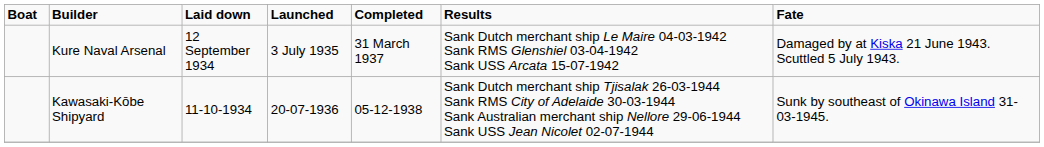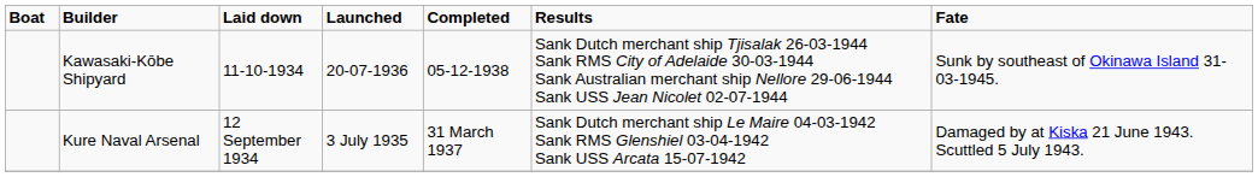 <table class="wikitable">
 <tr>
 <td width="3%"><strong>Boat</strong></td>
 <td width="10%"><strong>Builder</strong></td>
 <td width="5%"><strong>Laid down</strong></td>
 <td width="5%"><strong>Launched</strong></td>
 <td width="5%"><strong>Completed</strong></td>
 <td width="25%"><strong>Results</strong></td>
 <td width="20%"><strong>Fate</strong></td>
 </tr>
 <tr>
 <td></td>
+<td>Kawasaki-Kōbe Shipyard</td>
+<td>11-10-1934</td>
+<td>20-07-1936</td>
+<td>05-12-1938</td>
+<td>Sank Dutch merchant ship <em>Tjisalak</em> 26-03-1944<br>Sank RMS <em>City of Adelaide</em> 30-03-1944<br>Sank Australian merchant ship <em>Nellore</em> 29-06-1944<br>Sank USS <em>Jean Nicolet</em> 02-07-1944</td>
+<td>Sunk by  southeast of <a href='#'>Okinawa Island</a>  31-03-1945.</td>
+</tr>
+<tr>
+<td></td>
 <td>Kure Naval Arsenal</td>
 <td>12 September 1934</td>
 <td>3 July 1935</td>
 <td>31 March 1937</td>
 <td>Sank Dutch merchant ship <em>Le Maire</em> 04-03-1942<br>Sank RMS <em>Glenshiel</em> 03-04-1942<br>Sank USS <em>Arcata</em> 15-07-1942</td>
 <td>Damaged by  at <a href='#'>Kiska</a> 21 June 1943. Scuttled 5 July 1943.</td>
 </tr>
 <tr>
-<td></td>
-<td>Kawasaki-Kōbe Shipyard</td>
-<td>11-10-1934</td>
-<td>20-07-1936</td>
-<td>05-12-1938</td>
-<td>Sank Dutch merchant ship <em>Tjisalak</em> 26-03-1944<br>Sank RMS <em>City of Adelaide</em> 30-03-1944<br>Sank Australian merchant ship <em>Nellore</em> 29-06-1944<br>Sank USS <em>Jean Nicolet</em> 02-07-1944</td>
-<td>Sunk by  southeast of <a href='#'>Okinawa Island</a>  31-03-1945.</td>
-</tr>
-<tr>
 </tr>
 </table>
